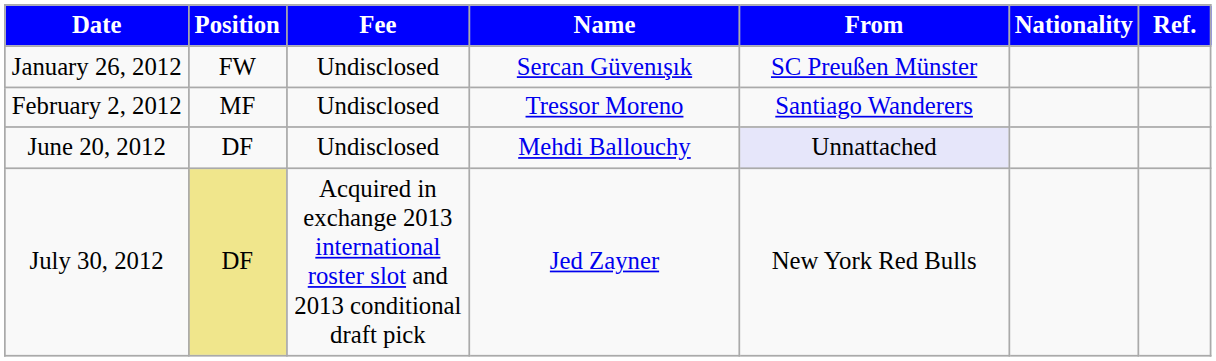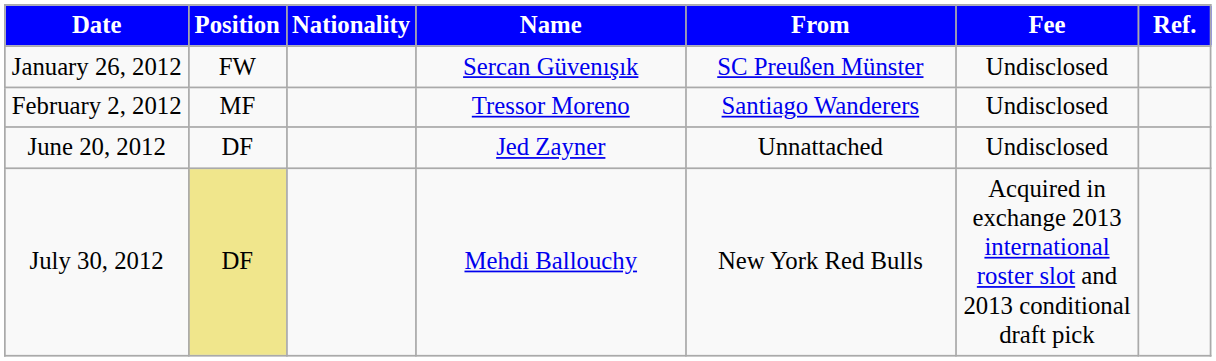 <table class="wikitable"  style="text-align:center; font-size:90%; ">
 <tr>
 <th style="background:#00f; color:white; width:100px;">Date</th>
 <th style="background:#00f; color:white; width:50px;">Position</th>
-<th style="background:#00f; color:white; width:100px;">Fee</th>
+<th style="background:#00f; color:white; width:50px;">Nationality</th>
 <th style="background:#00f; color:white; width:150px;">Name</th>
 <th style="background:#00f; color:white; width:150px;">From</th>
-<th style="background:#00f; color:white; width:50px;">Nationality</th>
+<th style="background:#00f; color:white; width:100px;">Fee</th>
 <th style="background:#00f; color:white; width:35px;">Ref.</th>
 </tr>
 <tr>
 <td>January 26, 2012</td>
 <td>FW</td>
-<td>Undisclosed</td>
+<td></td>
 <td><a href='#'>Sercan Güvenışık</a></td>
 <td> <a href='#'>SC Preußen Münster</a></td>
-<td></td>
+<td>Undisclosed</td>
 <td></td>
 </tr>
 <tr>
 <td>February 2, 2012</td>
 <td>MF</td>
-<td>Undisclosed</td>
+<td></td>
 <td><a href='#'>Tressor Moreno</a></td>
 <td> <a href='#'>Santiago Wanderers</a></td>
-<td></td>
+<td>Undisclosed</td>
 <td></td>
 </tr>
 <tr>
 <td>June 20, 2012</td>
 <td>DF</td>
+<td></td>
+<td><a href='#'>Jed Zayner</a></td>
+<td>Unnattached</td>
 <td>Undisclosed</td>
-<td><a href='#'>Mehdi Ballouchy</a></td>
-<td style="background: lavender;">Unnattached</td>
-<td></td>
 <td></td>
 </tr>
 <tr>
 <td>July 30, 2012</td>
 <td style="background: khaki;">DF</td>
+<td></td>
+<td><a href='#'>Mehdi Ballouchy</a></td>
+<td>New York Red Bulls</td>
 <td>Acquired in exchange 2013 <a href='#'>international roster slot</a> and 2013 conditional draft pick</td>
-<td><a href='#'>Jed Zayner</a></td>
-<td>New York Red Bulls</td>
-<td></td>
 <td></td>
 </tr>
 </table>
